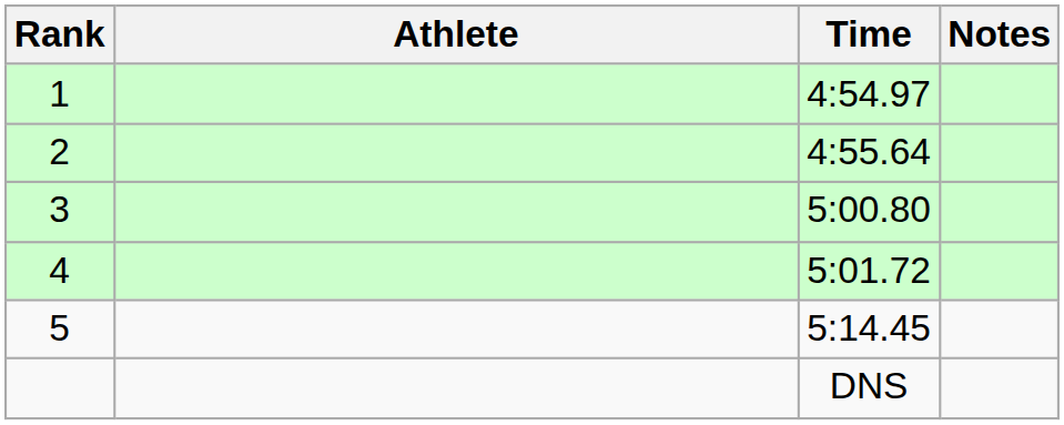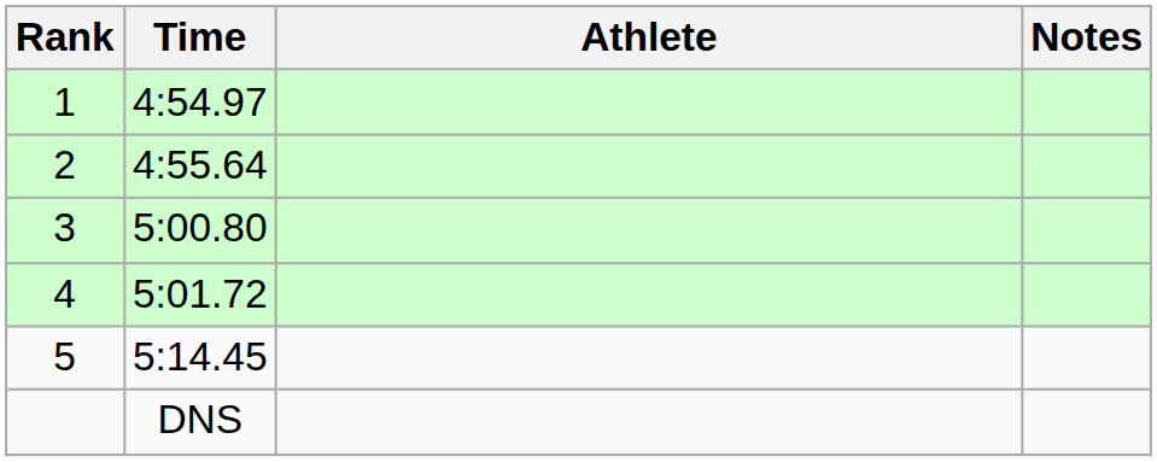 <table class="wikitable" style="text-align:center">
 <tr>
 <th>Rank</th>
+<th>Time</th>
 <th Style="width:18em">Athlete</th>
-<th>Time</th>
 <th>Notes</th>
 </tr>
 <tr style="background:#cfc">
 <td>1</td>
+<td>4:54.97</td>
 <td style="text-align:left"></td>
-<td>4:54.97</td>
 <td></td>
 </tr>
 <tr style="background:#cfc">
 <td>2</td>
+<td>4:55.64</td>
 <td style="text-align:left"></td>
-<td>4:55.64</td>
 <td></td>
 </tr>
 <tr style="background:#cfc">
 <td>3</td>
+<td>5:00.80</td>
 <td style="text-align:left"></td>
-<td>5:00.80</td>
 <td></td>
 </tr>
 <tr style="background:#cfc">
 <td>4</td>
+<td>5:01.72</td>
 <td style="text-align:left"></td>
-<td>5:01.72</td>
 <td></td>
 </tr>
 <tr>
 <td>5</td>
+<td>5:14.45</td>
 <td style="text-align:left"></td>
-<td>5:14.45</td>
 <td></td>
 </tr>
 <tr>
 <td></td>
+<td>DNS</td>
 <td style="text-align:left"></td>
-<td>DNS</td>
 <td></td>
 </tr>
 </table>
